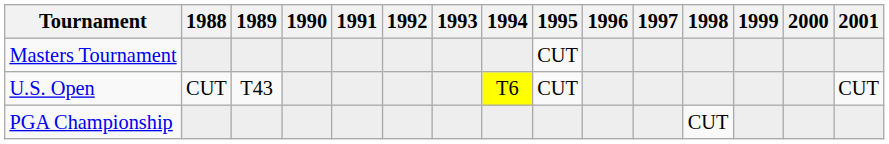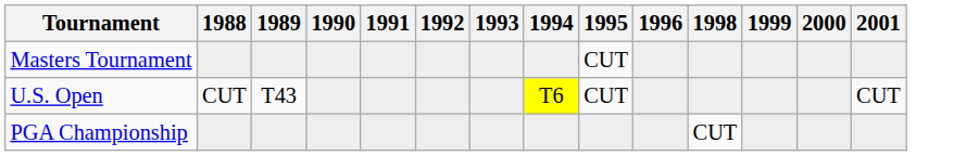 <table class="wikitable" style="font-size:95%;text-align:center;">
 <tr>
 <th>Tournament</th>
 <th>1988</th>
 <th>1989</th>
 <th>1990</th>
 <th>1991</th>
 <th>1992</th>
 <th>1993</th>
 <th>1994</th>
 <th>1995</th>
 <th>1996</th>
-<th>1997</th>
 <th>1998</th>
 <th>1999</th>
 <th>2000</th>
 <th>2001</th>
 </tr>
 <tr>
 <td align=left><a href='#'>Masters Tournament</a></td>
 <td style="background:#eeeeee;"></td>
 <td style="background:#eeeeee;"></td>
 <td style="background:#eeeeee;"></td>
 <td style="background:#eeeeee;"></td>
 <td style="background:#eeeeee;"></td>
 <td style="background:#eeeeee;"></td>
 <td style="background:#eeeeee;"></td>
 <td>CUT</td>
 <td style="background:#eeeeee;"></td>
 <td style="background:#eeeeee;"></td>
 <td style="background:#eeeeee;"></td>
 <td style="background:#eeeeee;"></td>
 <td style="background:#eeeeee;"></td>
-<td style="background:#eeeeee;"></td>
 </tr>
 <tr>
 <td align=left><a href='#'>U.S. Open</a></td>
 <td>CUT</td>
 <td>T43</td>
 <td style="background:#eeeeee;"></td>
 <td style="background:#eeeeee;"></td>
 <td style="background:#eeeeee;"></td>
 <td style="background:#eeeeee;"></td>
 <td style="background:yellow;">T6</td>
 <td>CUT</td>
-<td style="background:#eeeeee;"></td>
 <td style="background:#eeeeee;"></td>
 <td style="background:#eeeeee;"></td>
 <td style="background:#eeeeee;"></td>
 <td style="background:#eeeeee;"></td>
 <td>CUT</td>
 </tr>
 <tr>
 <td align=left><a href='#'>PGA Championship</a></td>
 <td style="background:#eeeeee;"></td>
 <td style="background:#eeeeee;"></td>
 <td style="background:#eeeeee;"></td>
 <td style="background:#eeeeee;"></td>
 <td style="background:#eeeeee;"></td>
 <td style="background:#eeeeee;"></td>
 <td style="background:#eeeeee;"></td>
 <td style="background:#eeeeee;"></td>
 <td style="background:#eeeeee;"></td>
-<td style="background:#eeeeee;"></td>
 <td>CUT</td>
 <td style="background:#eeeeee;"></td>
 <td style="background:#eeeeee;"></td>
 <td style="background:#eeeeee;"></td>
 </tr>
 </table>
